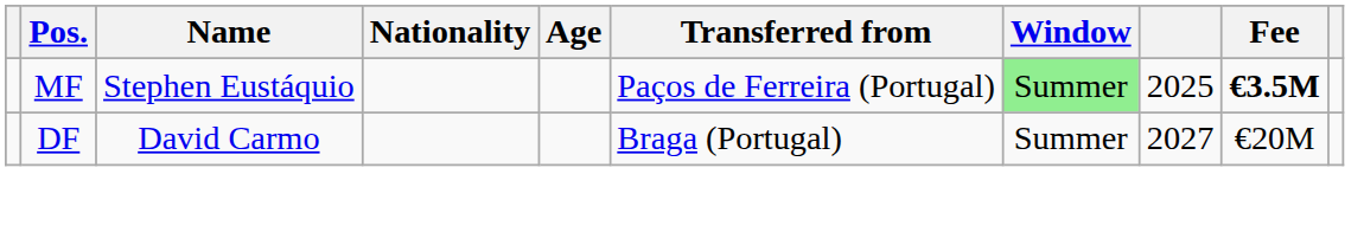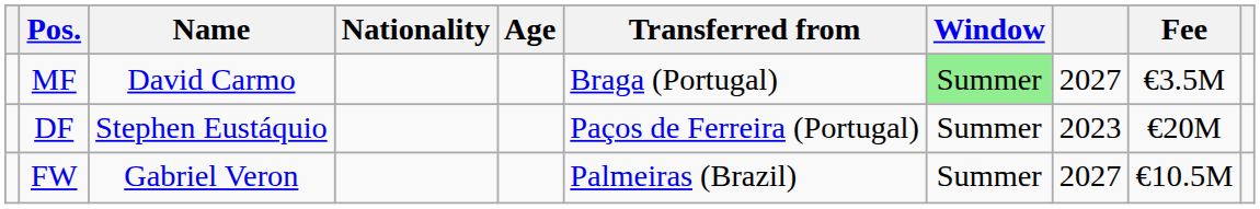 <table class="wikitable sortable" style="text-align:center;">
 <tr>
 <th scope=col></th>
 <th scope=col><a href='#'>Pos.</a></th>
 <th scope=col>Name</th>
 <th scope=col>Nationality</th>
 <th scope=col>Age</th>
 <th scope=col>Transferred from</th>
 <th scope=col><a href='#'>Window</a></th>
 <th scope=col></th>
 <th scope=col>Fee</th>
 <th scope=col class=unsortable></th>
 </tr>
 <tr>
 <td></td>
 <td><a href='#'>MF</a></td>
-<td><a href='#'>Stephen Eustáquio</a></td>
+<td><a href='#'>David Carmo</a></td>
 <td></td>
 <td></td>
-<td align=left><a href='#'>Paços de Ferreira</a> (Portugal)</td>
+<td align=left><a href='#'>Braga</a> (Portugal)</td>
 <td style="background: lightgreen;">Summer</td>
-<td>2025</td>
-<td><strong>€3.5M</strong></td>
+<td>2027</td>
+<td>€3.5M</td>
 <td></td>
 </tr>
 <tr>
 <td></td>
 <td><a href='#'>DF</a></td>
-<td><a href='#'>David Carmo</a></td>
+<td><a href='#'>Stephen Eustáquio</a></td>
 <td></td>
 <td></td>
-<td align=left><a href='#'>Braga</a> (Portugal)</td>
+<td align=left><a href='#'>Paços de Ferreira</a> (Portugal)</td>
 <td>Summer</td>
-<td>2027</td>
+<td>2023</td>
 <td>€20M</td>
 <td></td>
 </tr>
+<tr>
+<td></td>
+<td><a href='#'>FW</a></td>
+<td><a href='#'>Gabriel Veron</a></td>
+<td></td>
+<td></td>
+<td align=left><a href='#'>Palmeiras</a> (Brazil)</td>
+<td>Summer</td>
+<td>2027</td>
+<td>€10.5M</td>
+<td></td>
+</tr>
 </table>
